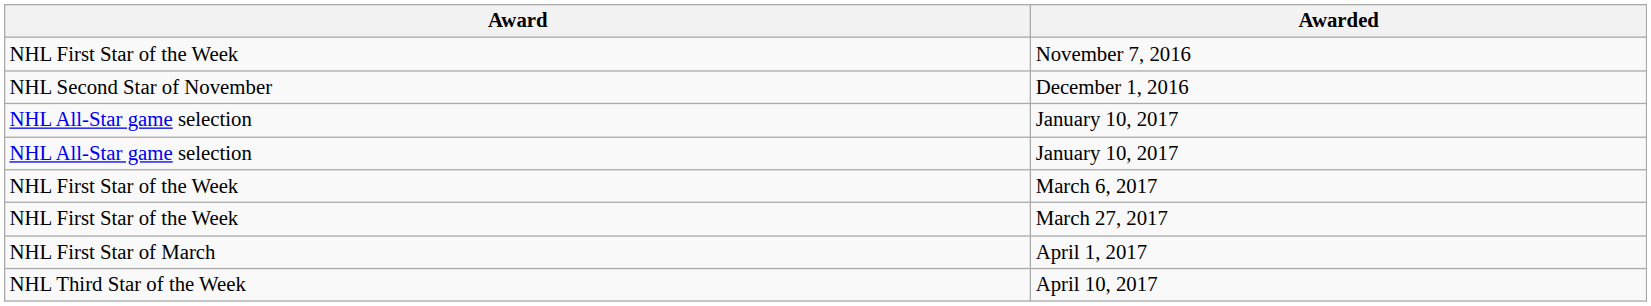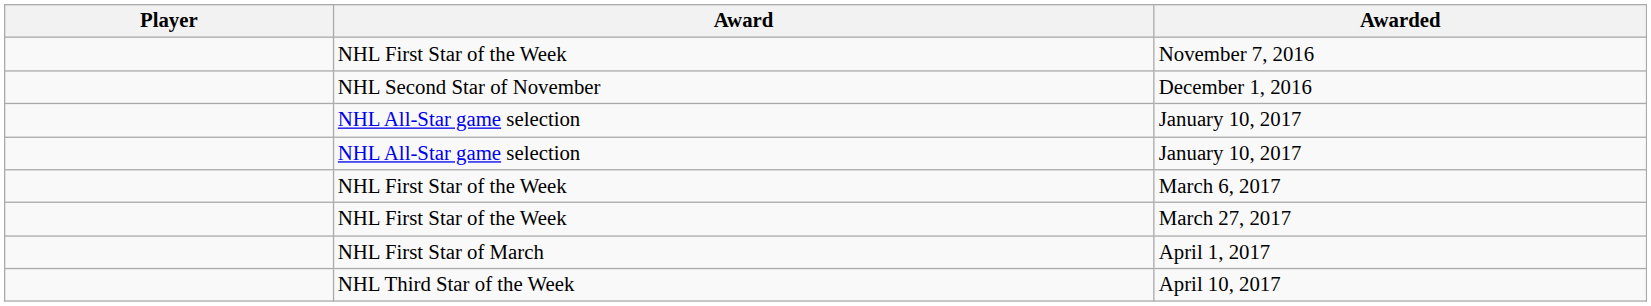 <table class="wikitable sortable" style="width:100%;">
 <tr>
+<th style="width:20%;">Player</th>
 <th style="width:50%;">Award</th>
 <th style="width:30%;" data-sort-type="date">Awarded</th>
 </tr>
 <tr>
+<td></td>
 <td>NHL First Star of the Week</td>
 <td>November 7, 2016</td>
 </tr>
 <tr>
+<td></td>
 <td>NHL Second Star of November</td>
 <td>December 1, 2016</td>
 </tr>
 <tr>
+<td></td>
 <td><a href='#'>NHL All-Star game</a> selection</td>
 <td>January 10, 2017</td>
 </tr>
 <tr>
+<td></td>
 <td><a href='#'>NHL All-Star game</a> selection</td>
 <td>January 10, 2017</td>
 </tr>
 <tr>
+<td></td>
 <td>NHL First Star of the Week</td>
 <td>March 6, 2017</td>
 </tr>
 <tr>
+<td></td>
 <td>NHL First Star of the Week</td>
 <td>March 27, 2017</td>
 </tr>
 <tr>
+<td></td>
 <td>NHL First Star of March</td>
 <td>April 1, 2017</td>
 </tr>
 <tr>
+<td></td>
 <td>NHL Third Star of the Week</td>
 <td>April 10, 2017</td>
 </tr>
 </table>
